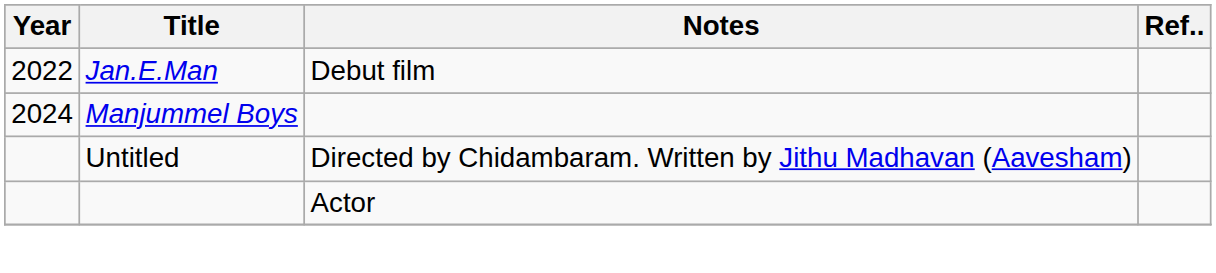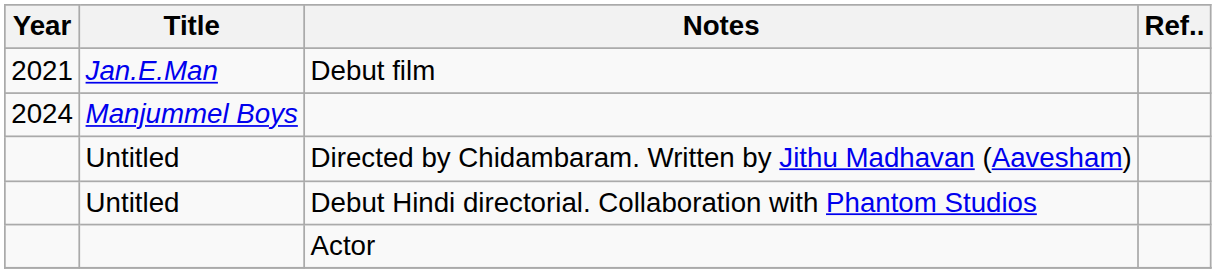 <table class="wikitable sortable">
 <tr>
 <th rowspan="2">Year</th>
 <th rowspan="2">Title</th>
 <th rowspan="2" class="unsortable">Notes</th>
 <th rowspan="2" class="unsortable">Ref..</th>
 </tr>
 <tr>
 </tr>
 <tr>
-<td>2022</td>
+<td>2021</td>
 <td><em><a href='#'>Jan.E.Man</a></em></td>
 <td>Debut film</td>
 <td></td>
 </tr>
 <tr>
 <td>2024</td>
 <td><em><a href='#'>Manjummel Boys</a></em></td>
 <td></td>
 <td> </td>
 </tr>
 <tr>
 <td></td>
 <td>Untitled</td>
 <td>Directed by Chidambaram. Written by <a href='#'>Jithu Madhavan</a> (<a href='#'>Aavesham</a>)</td>
 <td></td>
 </tr>
 <tr>
 <td></td>
+<td>Untitled</td>
+<td>Debut Hindi directorial. Collaboration with <a href='#'>Phantom Studios</a></td>
+<td></td>
+</tr>
+<tr>
+<td></td>
 <td></td>
 <td>Actor</td>
 <td></td>
 </tr>
 <tr>
 </tr>
 </table>
